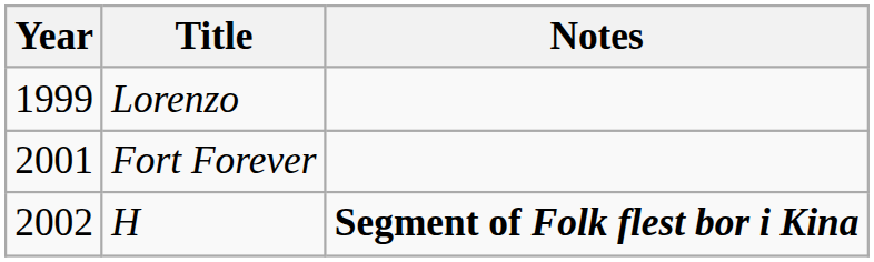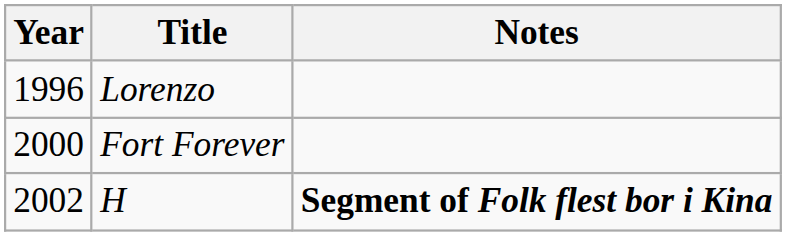 <table class="wikitable">
 <tr>
 <th>Year</th>
 <th>Title</th>
 <th>Notes</th>
 </tr>
 <tr>
-<td>1999</td>
+<td>1996</td>
 <td><em>Lorenzo</em></td>
 <td></td>
 </tr>
 <tr>
-<td>2001</td>
+<td>2000</td>
 <td><em>Fort Forever</em></td>
 <td></td>
 </tr>
 <tr>
 <td>2002</td>
 <td><em>H</em></td>
 <td><strong>Segment of <em>Folk flest bor i Kina</em></strong></td>
 </tr>
 </table>
